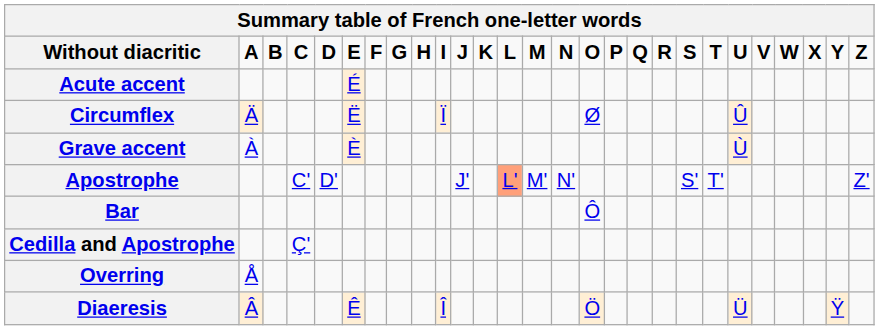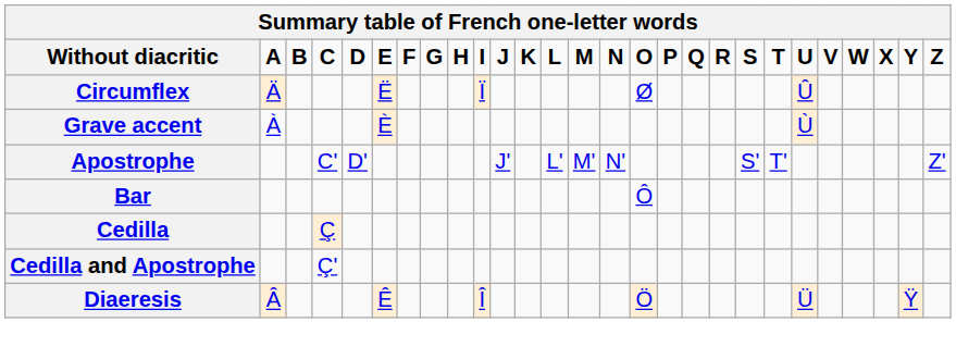 <table class="wikitable centre" style="text-align: center;">
 <tr>
 <th colspan="27">Summary table of French one-letter words</th>
 </tr>
 <tr>
 <th scope="row">Without diacritic</th>
 <td><strong>A</strong></td>
 <td><strong>B</strong></td>
 <td><strong>C</strong></td>
 <td><strong>D</strong></td>
 <td><strong>E</strong></td>
 <td><strong>F</strong></td>
 <td><strong>G</strong></td>
 <td><strong>H</strong></td>
 <td><strong>I</strong></td>
 <td><strong>J</strong></td>
 <td><strong>K</strong></td>
 <td><strong>L</strong></td>
 <td><strong>M</strong></td>
 <td><strong>N</strong></td>
 <td><strong>O</strong></td>
 <td><strong>P</strong></td>
 <td><strong>Q</strong></td>
 <td><strong>R</strong></td>
 <td><strong>S</strong></td>
 <td><strong>T</strong></td>
 <td><strong>U</strong></td>
 <td><strong>V</strong></td>
 <td><strong>W</strong></td>
 <td><strong>X</strong></td>
 <td><strong>Y</strong></td>
 <td><strong>Z</strong></td>
-</tr>
-<tr>
-<th scope="row"><a href='#'>Acute accent</a></th>
-<td></td>
-<td></td>
-<td></td>
-<td></td>
-<td style="background:#FFEFD5"><a href='#'>É</a></td>
-<td></td>
-<td></td>
-<td></td>
-<td></td>
-<td></td>
-<td></td>
-<td></td>
-<td></td>
-<td></td>
-<td></td>
-<td></td>
-<td></td>
-<td></td>
-<td></td>
-<td></td>
-<td></td>
-<td></td>
-<td></td>
-<td></td>
-<td></td>
-<td></td>
 </tr>
 <tr>
 <th scope="row"><a href='#'>Circumflex</a></th>
 <td style="background:#FFEFD5"><a href='#'>Ä</a></td>
 <td></td>
 <td></td>
 <td></td>
 <td style="background:#FFEFD5"><a href='#'>Ë</a></td>
 <td></td>
 <td></td>
 <td></td>
 <td style="background:#FFEFD5"><a href='#'>Ï</a></td>
 <td></td>
 <td></td>
 <td></td>
 <td></td>
 <td></td>
 <td><a href='#'>Ø</a></td>
 <td></td>
 <td></td>
 <td></td>
 <td></td>
 <td></td>
 <td style="background:#FFEFD5"><a href='#'>Û</a></td>
 <td></td>
 <td></td>
 <td></td>
 <td></td>
 <td></td>
 </tr>
 <tr>
 <th scope="row"><a href='#'>Grave accent</a></th>
 <td><a href='#'>À</a></td>
 <td></td>
 <td></td>
 <td></td>
 <td style="background:#FFEFD5"><a href='#'>È</a></td>
 <td></td>
 <td></td>
 <td></td>
 <td></td>
 <td></td>
 <td></td>
 <td></td>
 <td></td>
 <td></td>
 <td></td>
 <td></td>
 <td></td>
 <td></td>
 <td></td>
 <td></td>
 <td style="background:#FFEFD5"><a href='#'>Ù</a></td>
 <td></td>
 <td></td>
 <td></td>
 <td></td>
 <td></td>
 </tr>
 <tr>
 <th scope="row"><a href='#'>Apostrophe</a></th>
 <td></td>
 <td></td>
 <td><a href='#'>C'</a></td>
 <td><a href='#'>D'</a></td>
 <td></td>
 <td></td>
 <td></td>
 <td></td>
 <td></td>
 <td><a href='#'>J'</a></td>
 <td></td>
-<td style="background: lightsalmon;"><a href='#'>L'</a></td>
+<td><a href='#'>L'</a></td>
 <td><a href='#'>M'</a></td>
 <td><a href='#'>N'</a></td>
 <td></td>
 <td></td>
 <td></td>
 <td></td>
 <td><a href='#'>S'</a></td>
 <td><a href='#'>T'</a></td>
 <td></td>
 <td></td>
 <td></td>
 <td></td>
 <td></td>
 <td><a href='#'>Z'</a></td>
 </tr>
 <tr>
 <th scope="row"><a href='#'>Bar</a></th>
 <td></td>
 <td></td>
 <td></td>
 <td></td>
 <td></td>
 <td></td>
 <td></td>
 <td></td>
 <td></td>
 <td></td>
 <td></td>
 <td></td>
 <td></td>
 <td></td>
 <td><a href='#'>Ô</a></td>
 <td></td>
 <td></td>
 <td></td>
 <td></td>
 <td></td>
 <td></td>
 <td></td>
 <td></td>
 <td></td>
 <td></td>
 <td></td>
 </tr>
 <tr>
-<th scope="row"><a href='#'>Cedilla</a> and <a href='#'>Apostrophe</a></th>
+<th scope="row"><a href='#'>Cedilla</a></th>
 <td></td>
 <td></td>
-<td><a href='#'>Ç'</a></td>
+<td style="background:#FFEFD5"><a href='#'>Ç</a></td>
 <td></td>
 <td></td>
 <td></td>
 <td></td>
 <td></td>
 <td></td>
 <td></td>
 <td></td>
 <td></td>
 <td></td>
 <td></td>
 <td></td>
 <td></td>
 <td></td>
 <td></td>
 <td></td>
 <td></td>
 <td></td>
 <td></td>
 <td></td>
 <td></td>
 <td></td>
 <td></td>
 </tr>
 <tr>
-<th scope="row"><a href='#'>Overring</a></th>
-<td><a href='#'>Å</a></td>
+<th scope="row"><a href='#'>Cedilla</a> and <a href='#'>Apostrophe</a></th>
 <td></td>
 <td></td>
+<td><a href='#'>Ç'</a></td>
 <td></td>
 <td></td>
 <td></td>
 <td></td>
 <td></td>
 <td></td>
 <td></td>
 <td></td>
 <td></td>
 <td></td>
 <td></td>
 <td></td>
 <td></td>
 <td></td>
 <td></td>
 <td></td>
 <td></td>
 <td></td>
 <td></td>
 <td></td>
 <td></td>
 <td></td>
 <td></td>
 </tr>
 <tr>
 <th scope="row"><a href='#'>Diaeresis</a></th>
 <td style="background:#FFEFD5"><a href='#'>Â</a></td>
 <td></td>
 <td></td>
 <td></td>
 <td style="background:#FFEFD5"><a href='#'>Ê</a></td>
 <td></td>
 <td></td>
 <td></td>
 <td style="background:#FFEFD5"><a href='#'>Î</a></td>
 <td></td>
 <td></td>
 <td></td>
 <td></td>
 <td></td>
 <td style="background:#FFEFD5"><a href='#'>Ö</a></td>
 <td></td>
 <td></td>
 <td></td>
 <td></td>
 <td></td>
 <td style="background:#FFEFD5"><a href='#'>Ü</a></td>
 <td></td>
 <td></td>
 <td></td>
 <td style="background:#FFEFD5"><a href='#'>Ÿ</a></td>
 <td></td>
 </tr>
 </table>
